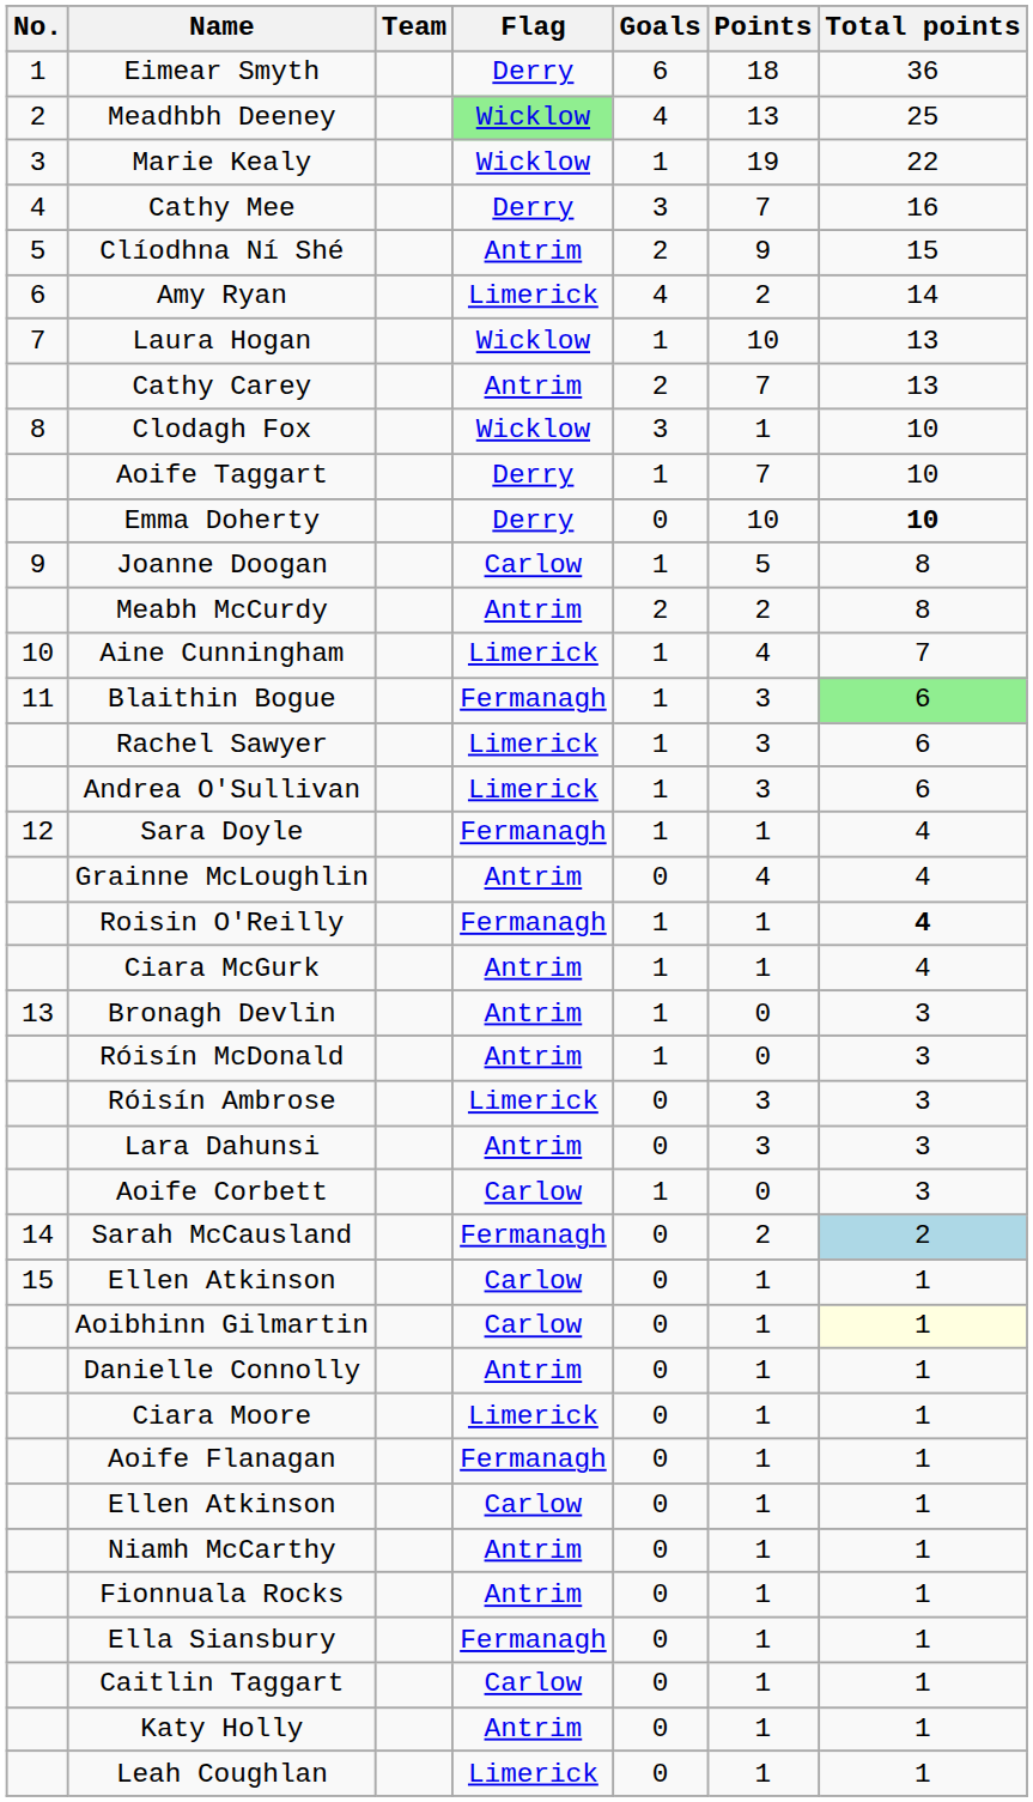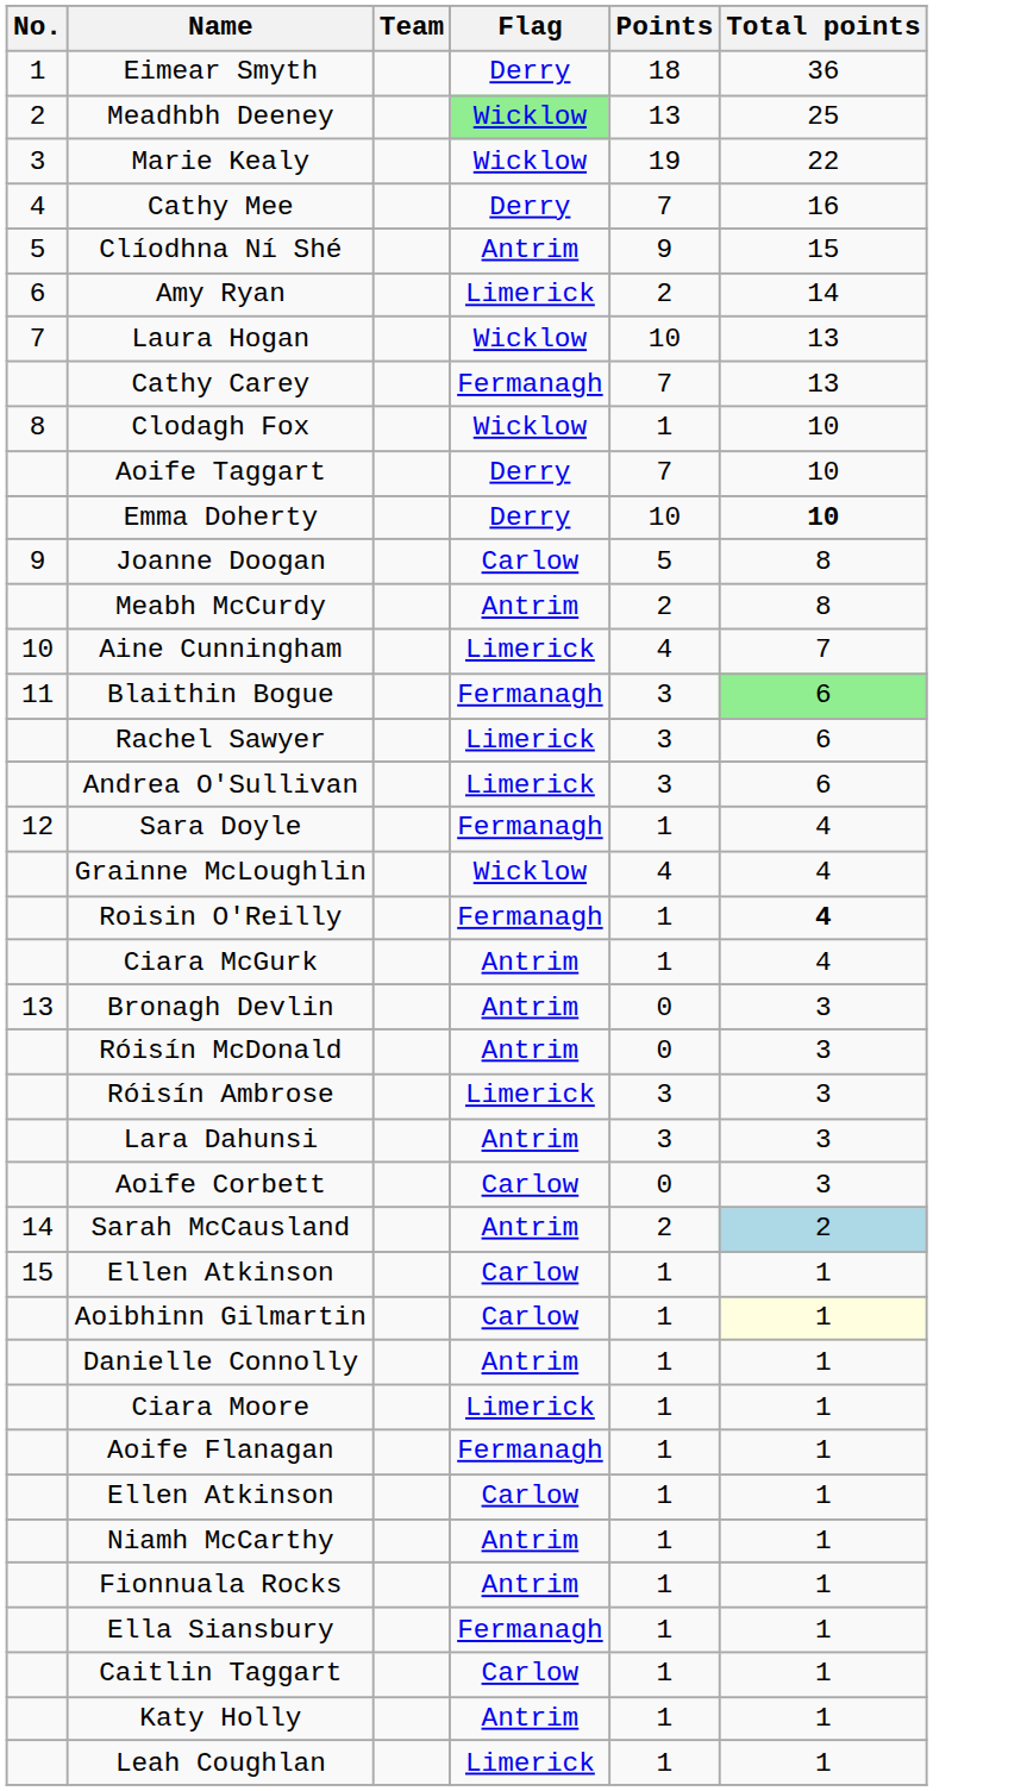 <table class="wikitable sortable mw-collapsible mw-collapsed" style="font-size:12px; text-align:center; float:center; margin:0.10em 0 1em 1em;">
 <tr>
 <th>No.</th>
 <th>Name</th>
 <th>Team</th>
 <th>Flag</th>
-<th>Goals</th>
 <th>Points</th>
 <th>Total points</th>
 </tr>
 <tr>
 <td>1</td>
 <td>Eimear Smyth</td>
 <td></td>
 <td><a href='#'>Derry</a></td>
-<td>6</td>
 <td>18</td>
 <td>36</td>
 </tr>
 <tr>
 <td>2</td>
 <td>Meadhbh Deeney</td>
 <td></td>
 <td style="background: lightgreen;"><a href='#'>Wicklow</a></td>
-<td>4</td>
 <td>13</td>
 <td>25</td>
 </tr>
 <tr>
 <td>3</td>
 <td>Marie Kealy</td>
 <td></td>
 <td><a href='#'>Wicklow</a></td>
-<td>1</td>
 <td>19</td>
 <td>22</td>
 </tr>
 <tr>
 <td>4</td>
 <td>Cathy Mee</td>
 <td></td>
 <td><a href='#'>Derry</a></td>
-<td>3</td>
 <td>7</td>
 <td>16</td>
 </tr>
 <tr>
 <td>5</td>
 <td>Clíodhna Ní Shé</td>
 <td></td>
 <td><a href='#'>Antrim</a></td>
-<td>2</td>
 <td>9</td>
 <td>15</td>
 </tr>
 <tr>
 <td>6</td>
 <td>Amy Ryan</td>
 <td></td>
 <td><a href='#'>Limerick</a></td>
-<td>4</td>
 <td>2</td>
 <td>14</td>
 </tr>
 <tr>
 <td>7</td>
 <td>Laura Hogan</td>
 <td></td>
 <td><a href='#'>Wicklow</a></td>
-<td>1</td>
 <td>10</td>
 <td>13</td>
 </tr>
 <tr>
 <td></td>
 <td>Cathy Carey</td>
 <td></td>
-<td><a href='#'>Antrim</a></td>
-<td>2</td>
+<td><a href='#'>Fermanagh</a></td>
 <td>7</td>
 <td>13</td>
 </tr>
 <tr>
 <td>8</td>
 <td>Clodagh Fox</td>
 <td></td>
 <td><a href='#'>Wicklow</a></td>
-<td>3</td>
 <td>1</td>
 <td>10</td>
 </tr>
 <tr>
 <td></td>
 <td>Aoife Taggart</td>
 <td></td>
 <td><a href='#'>Derry</a></td>
-<td>1</td>
 <td>7</td>
 <td>10</td>
 </tr>
 <tr>
 <td></td>
 <td>Emma Doherty</td>
 <td></td>
 <td><a href='#'>Derry</a></td>
-<td>0</td>
 <td>10</td>
 <td><strong>10</strong></td>
 </tr>
 <tr>
 <td>9</td>
 <td>Joanne Doogan</td>
 <td></td>
 <td><a href='#'>Carlow</a></td>
-<td>1</td>
 <td>5</td>
 <td>8</td>
 </tr>
 <tr>
 <td></td>
 <td>Meabh McCurdy</td>
 <td></td>
 <td><a href='#'>Antrim</a></td>
 <td>2</td>
-<td>2</td>
 <td>8</td>
 </tr>
 <tr>
 <td>10</td>
 <td>Aine Cunningham</td>
 <td></td>
 <td><a href='#'>Limerick</a></td>
-<td>1</td>
 <td>4</td>
 <td>7</td>
 </tr>
 <tr>
 <td>11</td>
 <td>Blaithin Bogue</td>
 <td></td>
 <td><a href='#'>Fermanagh</a></td>
-<td>1</td>
 <td>3</td>
 <td style="background: lightgreen;">6</td>
 </tr>
 <tr>
 <td></td>
 <td>Rachel Sawyer</td>
 <td></td>
 <td><a href='#'>Limerick</a></td>
-<td>1</td>
 <td>3</td>
 <td>6</td>
 </tr>
 <tr>
 <td></td>
 <td>Andrea O'Sullivan</td>
 <td></td>
 <td><a href='#'>Limerick</a></td>
-<td>1</td>
 <td>3</td>
 <td>6</td>
 </tr>
 <tr>
 <td>12</td>
 <td>Sara Doyle</td>
 <td></td>
 <td><a href='#'>Fermanagh</a></td>
 <td>1</td>
-<td>1</td>
 <td>4</td>
 </tr>
 <tr>
 <td></td>
 <td>Grainne McLoughlin</td>
 <td></td>
-<td><a href='#'>Antrim</a></td>
-<td>0</td>
+<td><a href='#'>Wicklow</a></td>
 <td>4</td>
 <td>4</td>
 </tr>
 <tr>
 <td></td>
 <td>Roisin O'Reilly</td>
 <td></td>
 <td><a href='#'>Fermanagh</a></td>
 <td>1</td>
-<td>1</td>
 <td><strong>4</strong></td>
 </tr>
 <tr>
 <td></td>
 <td>Ciara McGurk</td>
 <td></td>
 <td><a href='#'>Antrim</a></td>
 <td>1</td>
-<td>1</td>
 <td>4</td>
 </tr>
 <tr>
 <td>13</td>
 <td>Bronagh Devlin</td>
 <td></td>
 <td><a href='#'>Antrim</a></td>
-<td>1</td>
 <td>0</td>
 <td>3</td>
 </tr>
 <tr>
 <td></td>
 <td>Róisín McDonald</td>
 <td></td>
 <td><a href='#'>Antrim</a></td>
-<td>1</td>
 <td>0</td>
 <td>3</td>
 </tr>
 <tr>
 <td></td>
 <td>Róisín Ambrose</td>
 <td></td>
 <td><a href='#'>Limerick</a></td>
-<td>0</td>
 <td>3</td>
 <td>3</td>
 </tr>
 <tr>
 <td></td>
 <td>Lara Dahunsi</td>
 <td></td>
 <td><a href='#'>Antrim</a></td>
-<td>0</td>
 <td>3</td>
 <td>3</td>
 </tr>
 <tr>
 <td></td>
 <td>Aoife Corbett</td>
 <td></td>
 <td><a href='#'>Carlow</a></td>
-<td>1</td>
 <td>0</td>
 <td>3</td>
 </tr>
 <tr>
 <td>14</td>
 <td>Sarah McCausland</td>
 <td></td>
-<td><a href='#'>Fermanagh</a></td>
-<td>0</td>
+<td><a href='#'>Antrim</a></td>
 <td>2</td>
 <td style="background: lightblue;">2</td>
 </tr>
 <tr>
 <td>15</td>
 <td>Ellen Atkinson</td>
 <td></td>
 <td><a href='#'>Carlow</a></td>
-<td>0</td>
 <td>1</td>
 <td>1</td>
 </tr>
 <tr>
 <td></td>
 <td>Aoibhinn Gilmartin</td>
 <td></td>
 <td><a href='#'>Carlow</a></td>
-<td>0</td>
 <td>1</td>
 <td style="background: lightyellow;">1</td>
 </tr>
 <tr>
 <td></td>
 <td>Danielle Connolly</td>
 <td></td>
 <td><a href='#'>Antrim</a></td>
-<td>0</td>
 <td>1</td>
 <td>1</td>
 </tr>
 <tr>
 <td></td>
 <td>Ciara Moore</td>
 <td></td>
 <td><a href='#'>Limerick</a></td>
-<td>0</td>
 <td>1</td>
 <td>1</td>
 </tr>
 <tr>
 <td></td>
 <td>Aoife Flanagan</td>
 <td></td>
 <td><a href='#'>Fermanagh</a></td>
-<td>0</td>
 <td>1</td>
 <td>1</td>
 </tr>
 <tr>
 <td></td>
 <td>Ellen Atkinson</td>
 <td></td>
 <td><a href='#'>Carlow</a></td>
-<td>0</td>
 <td>1</td>
 <td>1</td>
 </tr>
 <tr>
 <td></td>
 <td>Niamh McCarthy</td>
 <td></td>
 <td><a href='#'>Antrim</a></td>
-<td>0</td>
 <td>1</td>
 <td>1</td>
 </tr>
 <tr>
 <td></td>
 <td>Fionnuala Rocks</td>
 <td></td>
 <td><a href='#'>Antrim</a></td>
-<td>0</td>
 <td>1</td>
 <td>1</td>
 </tr>
 <tr>
 <td></td>
 <td>Ella Siansbury</td>
 <td></td>
 <td><a href='#'>Fermanagh</a></td>
-<td>0</td>
 <td>1</td>
 <td>1</td>
 </tr>
 <tr>
 <td></td>
 <td>Caitlin Taggart</td>
 <td></td>
 <td><a href='#'>Carlow</a></td>
-<td>0</td>
 <td>1</td>
 <td>1</td>
 </tr>
 <tr>
 <td></td>
 <td>Katy Holly</td>
 <td></td>
 <td><a href='#'>Antrim</a></td>
-<td>0</td>
 <td>1</td>
 <td>1</td>
 </tr>
 <tr>
 <td></td>
 <td>Leah Coughlan</td>
 <td></td>
 <td><a href='#'>Limerick</a></td>
-<td>0</td>
 <td>1</td>
 <td>1</td>
 </tr>
 </table>
